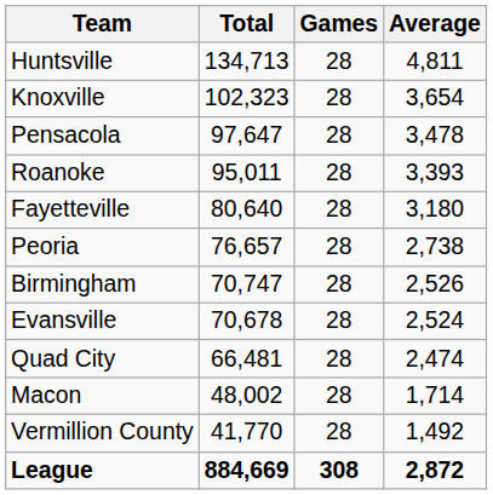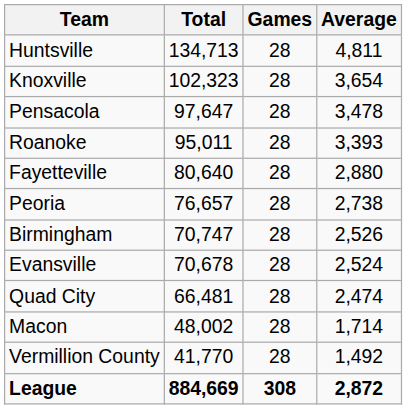 <table class="wikitable">
 <tr>
 <th>Team</th>
 <th>Total</th>
 <th>Games</th>
 <th>Average</th>
 </tr>
 <tr align=center>
 <td align=left>Huntsville</td>
 <td>134,713</td>
 <td>28</td>
 <td>4,811</td>
 </tr>
 <tr align=center>
 <td align=left>Knoxville</td>
 <td>102,323</td>
 <td>28</td>
 <td>3,654</td>
 </tr>
 <tr align=center>
 <td align=left>Pensacola</td>
 <td>97,647</td>
 <td>28</td>
 <td>3,478</td>
 </tr>
 <tr align=center>
 <td align=left>Roanoke</td>
 <td>95,011</td>
 <td>28</td>
 <td>3,393</td>
 </tr>
 <tr align=center>
 <td align=left>Fayetteville</td>
 <td>80,640</td>
 <td>28</td>
-<td>3,180</td>
+<td>2,880</td>
 </tr>
 <tr align=center>
 <td align=left>Peoria</td>
 <td>76,657</td>
 <td>28</td>
 <td>2,738</td>
 </tr>
 <tr align=center>
 <td align=left>Birmingham</td>
 <td>70,747</td>
 <td>28</td>
 <td>2,526</td>
 </tr>
 <tr align=center>
 <td align=left>Evansville</td>
 <td>70,678</td>
 <td>28</td>
 <td>2,524</td>
 </tr>
 <tr align=center>
 <td align=left>Quad City</td>
 <td>66,481</td>
 <td>28</td>
 <td>2,474</td>
 </tr>
 <tr align=center>
 <td align=left>Macon</td>
 <td>48,002</td>
 <td>28</td>
 <td>1,714</td>
 </tr>
 <tr align=center>
 <td align=left>Vermillion County</td>
 <td>41,770</td>
 <td>28</td>
 <td>1,492</td>
 </tr>
 <tr align=center>
 <td align=left><strong>League</strong></td>
 <td><strong>884,669</strong></td>
 <td><strong>308</strong></td>
 <td><strong>2,872</strong></td>
 </tr>
 </table>
